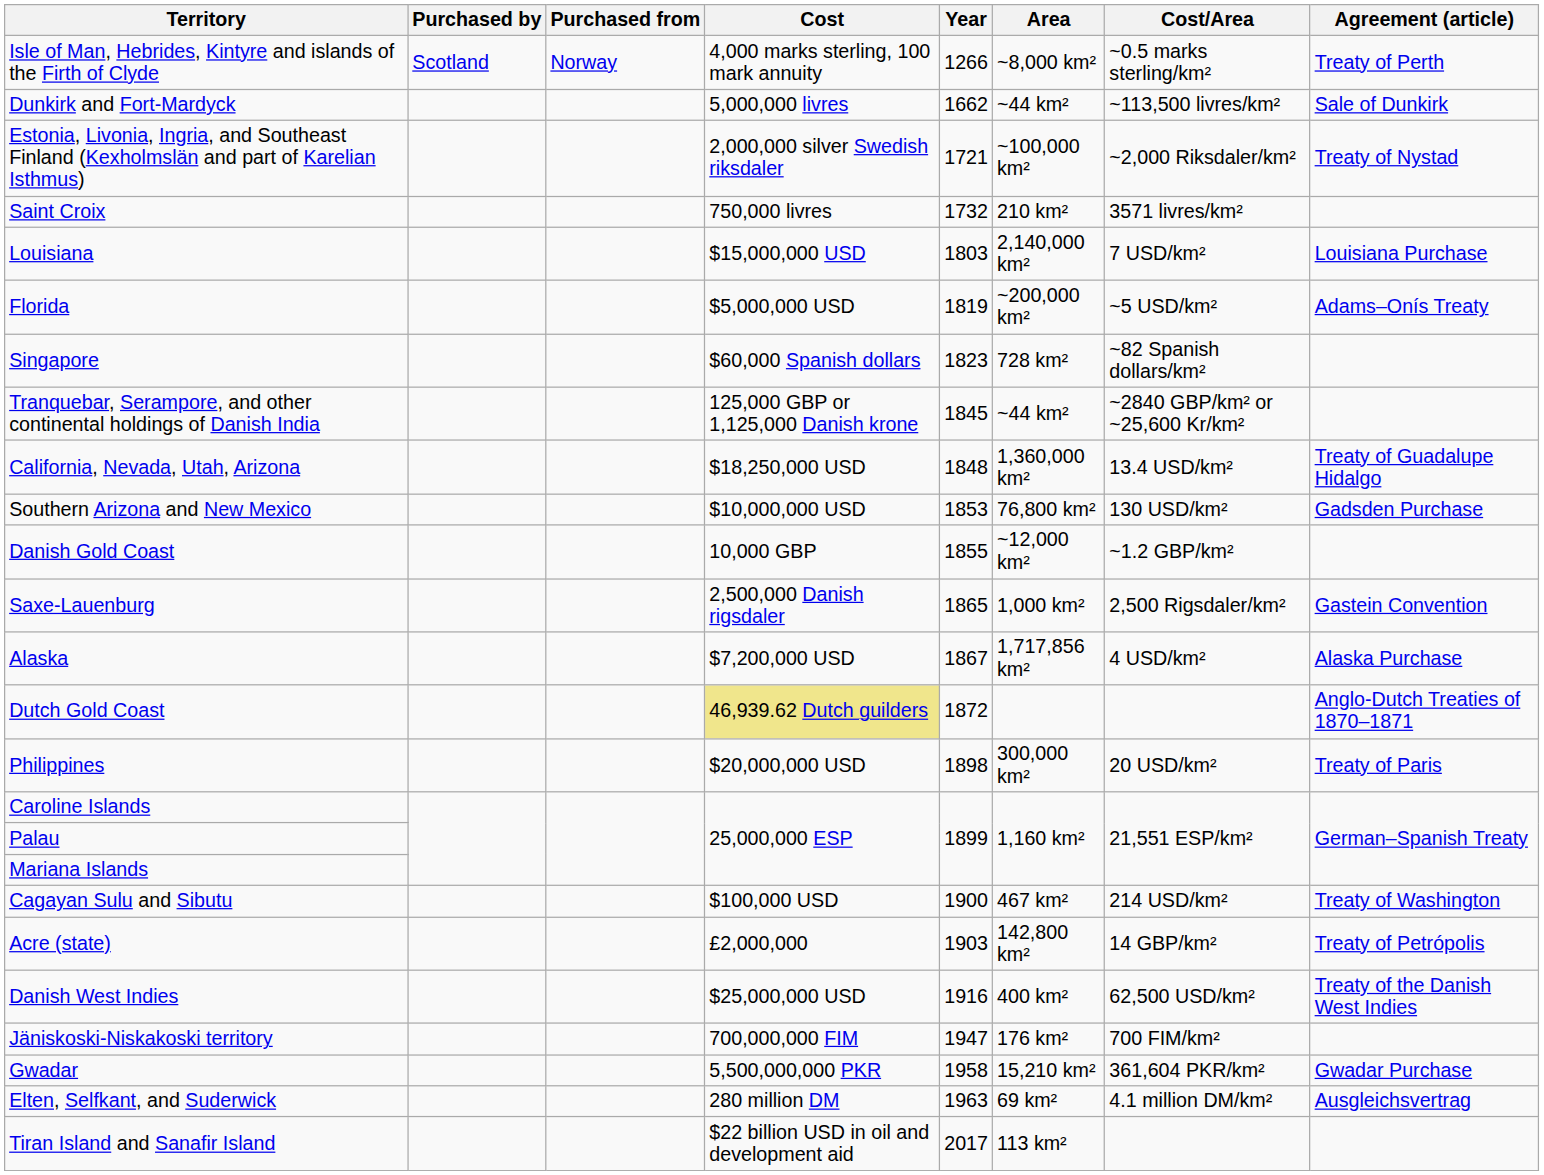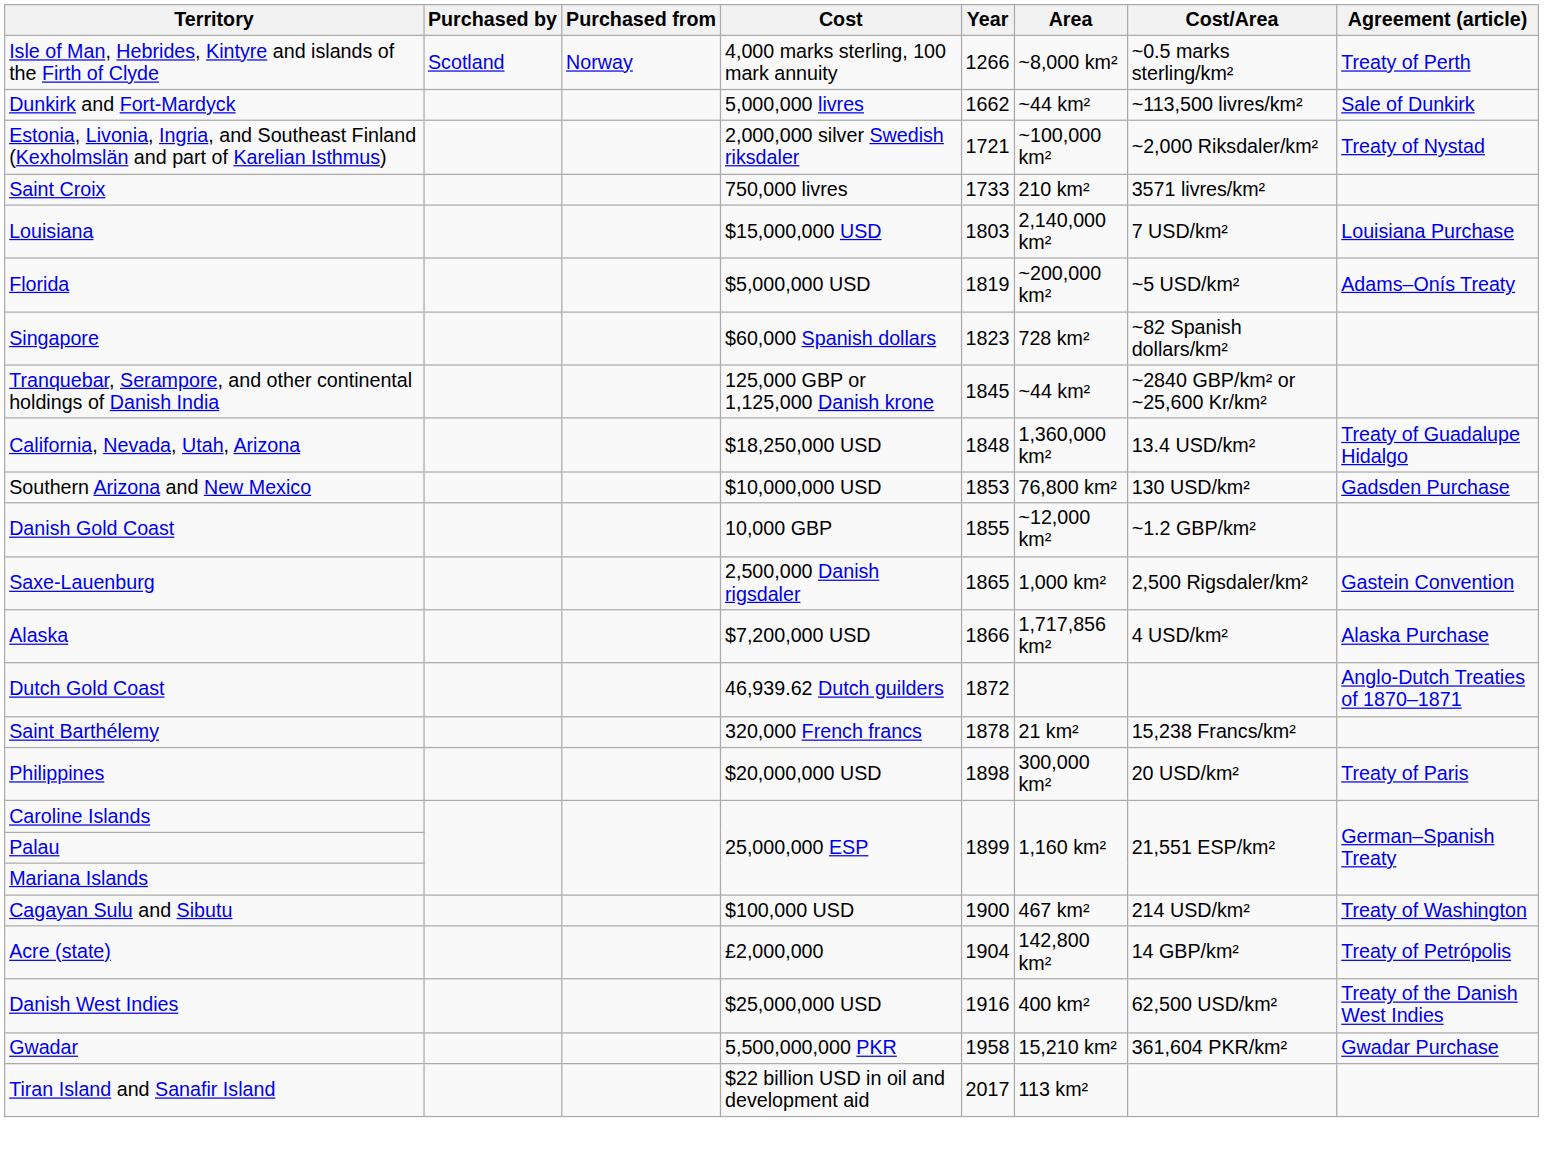 <table class="wikitable sortable">
 <tr>
 <th>Territory</th>
 <th>Purchased by</th>
 <th>Purchased from</th>
 <th>Cost</th>
 <th>Year</th>
 <th>Area</th>
 <th>Cost/Area</th>
 <th>Agreement (article)</th>
 </tr>
 <tr>
 <td><a href='#'>Isle of Man</a>, <a href='#'>Hebrides</a>, <a href='#'>Kintyre</a> and islands of the <a href='#'>Firth of Clyde</a></td>
 <td> <a href='#'>Scotland</a></td>
 <td> <a href='#'>Norway</a></td>
 <td>4,000 marks sterling, 100 mark annuity</td>
 <td>1266</td>
 <td data-sort-value="8,000">~8,000 km²</td>
 <td>~0.5 marks sterling/km²</td>
 <td><a href='#'>Treaty of Perth</a></td>
 </tr>
 <tr>
 <td><a href='#'>Dunkirk</a> and <a href='#'>Fort-Mardyck</a></td>
 <td></td>
 <td></td>
 <td>5,000,000 <a href='#'>livres</a></td>
 <td>1662</td>
 <td data-sort-value="44">~44 km²</td>
 <td>~113,500 livres/km²</td>
 <td><a href='#'>Sale of Dunkirk</a></td>
 </tr>
 <tr>
 <td><a href='#'>Estonia</a>, <a href='#'>Livonia</a>, <a href='#'>Ingria</a>, and Southeast Finland (<a href='#'>Kexholmslän</a> and part of <a href='#'>Karelian Isthmus</a>)</td>
 <td></td>
 <td></td>
 <td>2,000,000 silver <a href='#'>Swedish riksdaler</a></td>
 <td>1721</td>
 <td data-sort-value="100,000">~100,000 km²</td>
 <td>~2,000 Riksdaler/km²</td>
 <td><a href='#'>Treaty of Nystad</a></td>
 </tr>
 <tr>
 <td><a href='#'>Saint Croix</a></td>
 <td></td>
 <td></td>
 <td>750,000 livres</td>
-<td>1732</td>
+<td>1733</td>
 <td data-sort-value="210">210 km²</td>
 <td>3571 livres/km²</td>
 <td></td>
 </tr>
 <tr>
 <td><a href='#'>Louisiana</a></td>
 <td></td>
 <td></td>
 <td>$15,000,000 <a href='#'>USD</a></td>
 <td>1803</td>
 <td data-sort-value="2,140,000">2,140,000 km²</td>
 <td>7 USD/km²</td>
 <td><a href='#'>Louisiana Purchase</a></td>
 </tr>
 <tr>
 <td><a href='#'>Florida</a></td>
 <td></td>
 <td></td>
 <td>$5,000,000 USD</td>
 <td>1819</td>
 <td data-sort-value="200,000">~200,000 km²</td>
 <td>~5 USD/km²</td>
 <td><a href='#'>Adams–Onís Treaty</a></td>
 </tr>
 <tr>
 <td><a href='#'>Singapore</a></td>
 <td></td>
 <td></td>
 <td>$60,000 <a href='#'>Spanish dollars</a></td>
 <td>1823</td>
 <td data-sort-value="728">728 km²</td>
 <td>~82 Spanish dollars/km²</td>
 <td></td>
 </tr>
 <tr>
 <td><a href='#'>Tranquebar</a>, <a href='#'>Serampore</a>, and other continental holdings of <a href='#'>Danish India</a></td>
 <td></td>
 <td></td>
 <td>125,000 GBP or 1,125,000 <a href='#'>Danish krone</a></td>
 <td>1845</td>
 <td data-sort-value="44">~44 km²</td>
 <td>~2840 GBP/km² or ~25,600 Kr/km²</td>
 <td></td>
 </tr>
 <tr>
 <td><a href='#'>California</a>, <a href='#'>Nevada</a>, <a href='#'>Utah</a>, <a href='#'>Arizona</a></td>
 <td></td>
 <td></td>
 <td>$18,250,000 USD</td>
 <td>1848</td>
 <td data-sort-value="1,360,000">1,360,000 km²</td>
 <td>13.4 USD/km²</td>
 <td><a href='#'>Treaty of Guadalupe Hidalgo</a></td>
 </tr>
 <tr>
 <td>Southern <a href='#'>Arizona</a> and <a href='#'>New Mexico</a></td>
 <td></td>
 <td></td>
 <td>$10,000,000 USD</td>
 <td>1853</td>
 <td>76,800 km²</td>
 <td>130 USD/km²</td>
 <td><a href='#'>Gadsden Purchase</a></td>
 </tr>
 <tr>
 <td><a href='#'>Danish Gold Coast</a></td>
 <td></td>
 <td></td>
 <td>10,000 GBP</td>
 <td>1855</td>
 <td data-sort-value="12,000">~12,000 km²</td>
 <td>~1.2 GBP/km²</td>
 <td></td>
 </tr>
 <tr>
 <td><a href='#'>Saxe-Lauenburg</a></td>
 <td></td>
 <td></td>
 <td>2,500,000 <a href='#'>Danish rigsdaler</a></td>
 <td>1865</td>
 <td data-sort-value="1,000">1,000 km²</td>
 <td>2,500 Rigsdaler/km²</td>
 <td><a href='#'>Gastein Convention</a></td>
 </tr>
 <tr>
 <td><a href='#'>Alaska</a></td>
 <td></td>
 <td></td>
 <td>$7,200,000 USD</td>
-<td>1867</td>
+<td>1866</td>
 <td data-sort-value="1,717,856">1,717,856 km²</td>
 <td>4 USD/km²</td>
 <td><a href='#'>Alaska Purchase</a></td>
 </tr>
 <tr>
 <td><a href='#'>Dutch Gold Coast</a></td>
 <td></td>
 <td></td>
-<td style="background: khaki;">46,939.62 <a href='#'>Dutch guilders</a></td>
+<td>46,939.62 <a href='#'>Dutch guilders</a></td>
 <td>1872</td>
 <td></td>
 <td></td>
 <td><a href='#'>Anglo-Dutch Treaties of 1870–1871</a></td>
+</tr>
+<tr>
+<td><a href='#'>Saint Barthélemy</a></td>
+<td></td>
+<td></td>
+<td>320,000 <a href='#'>French francs</a></td>
+<td>1878</td>
+<td data-sort-value="21">21 km²</td>
+<td>15,238 Francs/km²</td>
+<td></td>
 </tr>
 <tr>
 <td><a href='#'>Philippines</a></td>
 <td></td>
 <td></td>
 <td>$20,000,000 USD</td>
 <td>1898</td>
 <td data-sort-value="300,000">300,000 km²</td>
 <td>20 USD/km²</td>
 <td><a href='#'>Treaty of Paris</a></td>
 </tr>
 <tr>
 <td><a href='#'>Caroline Islands</a></td>
 <td rowspan=3></td>
 <td rowspan=3></td>
 <td rowspan=3>25,000,000 <a href='#'>ESP</a></td>
 <td rowspan=3>1899</td>
 <td rowspan=3>1,160 km²</td>
 <td rowspan=3>21,551 ESP/km²</td>
 <td rowspan=3><a href='#'>German–Spanish Treaty</a></td>
 </tr>
 <tr>
 <td><a href='#'>Palau</a></td>
 </tr>
 <tr>
 <td><a href='#'>Mariana Islands</a></td>
 </tr>
 <tr>
 <td><a href='#'>Cagayan Sulu</a> and <a href='#'>Sibutu</a></td>
 <td></td>
 <td></td>
 <td>$100,000 USD</td>
 <td>1900</td>
 <td data-sort-value="467">467 km²</td>
 <td>214 USD/km²</td>
 <td><a href='#'>Treaty of Washington</a></td>
 </tr>
 <tr>
 <td><a href='#'>Acre (state)</a></td>
 <td></td>
 <td></td>
 <td>£2,000,000</td>
-<td>1903</td>
+<td>1904</td>
 <td data-sort-value="142,800">142,800 km²</td>
 <td>14 GBP/km²</td>
 <td><a href='#'>Treaty of Petrópolis</a></td>
 </tr>
 <tr>
 <td><a href='#'>Danish West Indies</a></td>
 <td></td>
 <td></td>
 <td>$25,000,000 USD</td>
 <td>1916</td>
 <td data-sort-value="400">400 km²</td>
 <td>62,500 USD/km²</td>
 <td><a href='#'>Treaty of the Danish West Indies</a></td>
 </tr>
 <tr>
-<td><a href='#'>Jäniskoski-Niskakoski territory</a></td>
-<td></td>
-<td></td>
-<td>700,000,000 <a href='#'>FIM</a></td>
-<td>1947</td>
-<td data-sort-value="176">176 km²</td>
-<td>700 FIM/km²</td>
-<td></td>
-</tr>
-<tr>
 <td><a href='#'>Gwadar</a></td>
 <td></td>
 <td></td>
 <td>5,500,000,000  <a href='#'>PKR</a></td>
 <td>1958</td>
 <td data-sort-value="15,210 ">15,210 km²</td>
 <td>361,604 PKR/km²</td>
 <td><a href='#'>Gwadar Purchase</a></td>
-</tr>
-<tr>
-<td><a href='#'>Elten</a>, <a href='#'>Selfkant</a>, and <a href='#'>Suderwick</a></td>
-<td></td>
-<td></td>
-<td>280 million <a href='#'>DM</a></td>
-<td>1963</td>
-<td data-sort-value="69">69 km²</td>
-<td>4.1 million DM/km²</td>
-<td><a href='#'>Ausgleichsvertrag</a></td>
 </tr>
 <tr>
 <td><a href='#'>Tiran Island</a> and <a href='#'>Sanafir Island</a></td>
 <td></td>
 <td></td>
 <td>$22 billion USD in oil and development aid</td>
 <td>2017</td>
 <td data-sort-value="113">113 km²</td>
 <td></td>
 <td></td>
 </tr>
 </table>
